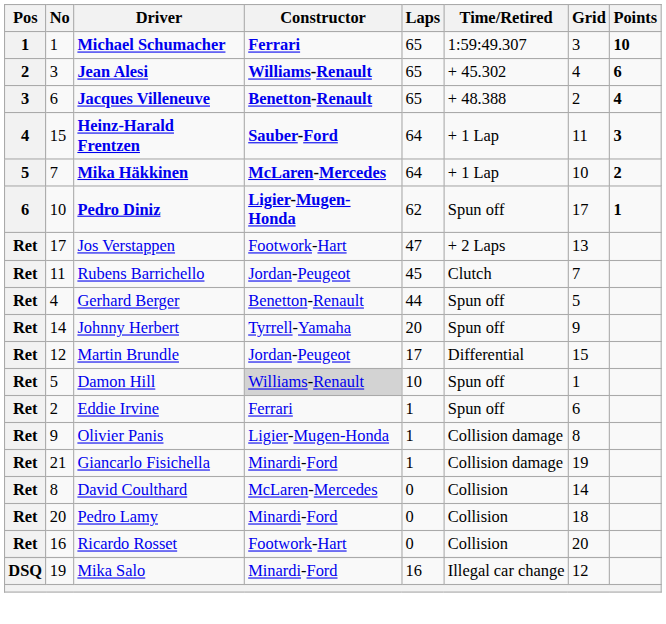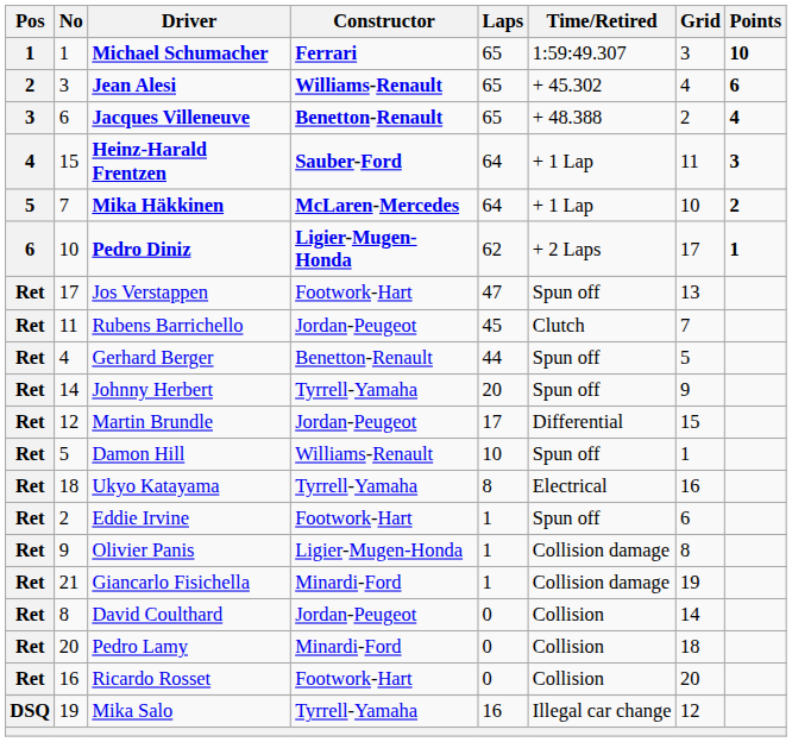 <table class="wikitable" style="font-size: 95%;">
 <tr>
 <th>Pos</th>
 <th>No</th>
 <th>Driver</th>
 <th>Constructor</th>
 <th>Laps</th>
 <th>Time/Retired</th>
 <th>Grid</th>
 <th>Points</th>
 </tr>
 <tr>
 <th>1</th>
 <td>1</td>
 <td> <strong><a href='#'>Michael Schumacher</a></strong></td>
 <td><strong><a href='#'>Ferrari</a></strong></td>
 <td>65</td>
 <td>1:59:49.307</td>
 <td>3</td>
 <td><strong>10</strong></td>
 </tr>
 <tr>
 <th>2</th>
 <td>3</td>
 <td> <strong><a href='#'>Jean Alesi</a></strong></td>
 <td><strong><a href='#'>Williams</a>-<a href='#'>Renault</a></strong></td>
 <td>65</td>
 <td>+ 45.302</td>
 <td>4</td>
 <td><strong>6</strong></td>
 </tr>
 <tr>
 <th>3</th>
 <td>6</td>
 <td> <strong><a href='#'>Jacques Villeneuve</a></strong></td>
 <td><strong><a href='#'>Benetton</a>-<a href='#'>Renault</a></strong></td>
 <td>65</td>
 <td>+ 48.388</td>
 <td>2</td>
 <td><strong>4</strong></td>
 </tr>
 <tr>
 <th>4</th>
 <td>15</td>
 <td> <strong><a href='#'>Heinz-Harald Frentzen</a></strong></td>
 <td><strong><a href='#'>Sauber</a>-<a href='#'>Ford</a></strong></td>
 <td>64</td>
 <td>+ 1 Lap</td>
 <td>11</td>
 <td><strong>3</strong></td>
 </tr>
 <tr>
 <th>5</th>
 <td>7</td>
 <td> <strong><a href='#'>Mika Häkkinen</a></strong></td>
 <td><strong><a href='#'>McLaren</a>-<a href='#'>Mercedes</a></strong></td>
 <td>64</td>
 <td>+ 1 Lap</td>
 <td>10</td>
 <td><strong>2</strong></td>
 </tr>
 <tr>
 <th>6</th>
 <td>10</td>
 <td> <strong><a href='#'>Pedro Diniz</a></strong></td>
 <td><strong><a href='#'>Ligier</a>-<a href='#'>Mugen-Honda</a></strong></td>
 <td>62</td>
-<td>Spun off</td>
+<td>+ 2 Laps</td>
 <td>17</td>
 <td><strong>1</strong></td>
 </tr>
 <tr>
 <th>Ret</th>
 <td>17</td>
 <td> <a href='#'>Jos Verstappen</a></td>
 <td><a href='#'>Footwork</a>-<a href='#'>Hart</a></td>
 <td>47</td>
-<td>+ 2 Laps</td>
+<td>Spun off</td>
 <td>13</td>
 <td> </td>
 </tr>
 <tr>
 <th>Ret</th>
 <td>11</td>
 <td> <a href='#'>Rubens Barrichello</a></td>
 <td><a href='#'>Jordan</a>-<a href='#'>Peugeot</a></td>
 <td>45</td>
 <td>Clutch</td>
 <td>7</td>
 <td> </td>
 </tr>
 <tr>
 <th>Ret</th>
 <td>4</td>
 <td> <a href='#'>Gerhard Berger</a></td>
 <td><a href='#'>Benetton</a>-<a href='#'>Renault</a></td>
 <td>44</td>
 <td>Spun off</td>
 <td>5</td>
 <td> </td>
 </tr>
 <tr>
 <th>Ret</th>
 <td>14</td>
 <td> <a href='#'>Johnny Herbert</a></td>
 <td><a href='#'>Tyrrell</a>-<a href='#'>Yamaha</a></td>
 <td>20</td>
 <td>Spun off</td>
 <td>9</td>
 <td> </td>
 </tr>
 <tr>
 <th>Ret</th>
 <td>12</td>
 <td> <a href='#'>Martin Brundle</a></td>
 <td><a href='#'>Jordan</a>-<a href='#'>Peugeot</a></td>
 <td>17</td>
 <td>Differential</td>
 <td>15</td>
 <td> </td>
 </tr>
 <tr>
 <th>Ret</th>
 <td>5</td>
 <td> <a href='#'>Damon Hill</a></td>
-<td style="background: lightgrey;"><a href='#'>Williams</a>-<a href='#'>Renault</a></td>
+<td><a href='#'>Williams</a>-<a href='#'>Renault</a></td>
 <td>10</td>
 <td>Spun off</td>
 <td>1</td>
 <td> </td>
 </tr>
 <tr>
 <th>Ret</th>
+<td>18</td>
+<td> <a href='#'>Ukyo Katayama</a></td>
+<td><a href='#'>Tyrrell</a>-<a href='#'>Yamaha</a></td>
+<td>8</td>
+<td>Electrical</td>
+<td>16</td>
+<td> </td>
+</tr>
+<tr>
+<th>Ret</th>
 <td>2</td>
 <td> <a href='#'>Eddie Irvine</a></td>
-<td><a href='#'>Ferrari</a></td>
+<td><a href='#'>Footwork</a>-<a href='#'>Hart</a></td>
 <td>1</td>
 <td>Spun off</td>
 <td>6</td>
 <td> </td>
 </tr>
 <tr>
 <th>Ret</th>
 <td>9</td>
 <td> <a href='#'>Olivier Panis</a></td>
 <td><a href='#'>Ligier</a>-<a href='#'>Mugen-Honda</a></td>
 <td>1</td>
 <td>Collision damage</td>
 <td>8</td>
 <td> </td>
 </tr>
 <tr>
 <th>Ret</th>
 <td>21</td>
 <td> <a href='#'>Giancarlo Fisichella</a></td>
 <td><a href='#'>Minardi</a>-<a href='#'>Ford</a></td>
 <td>1</td>
 <td>Collision damage</td>
 <td>19</td>
 <td> </td>
 </tr>
 <tr>
 <th>Ret</th>
 <td>8</td>
 <td> <a href='#'>David Coulthard</a></td>
-<td><a href='#'>McLaren</a>-<a href='#'>Mercedes</a></td>
+<td><a href='#'>Jordan</a>-<a href='#'>Peugeot</a></td>
 <td>0</td>
 <td>Collision</td>
 <td>14</td>
 <td> </td>
 </tr>
 <tr>
 <th>Ret</th>
 <td>20</td>
 <td> <a href='#'>Pedro Lamy</a></td>
 <td><a href='#'>Minardi</a>-<a href='#'>Ford</a></td>
 <td>0</td>
 <td>Collision</td>
 <td>18</td>
 <td> </td>
 </tr>
 <tr>
 <th>Ret</th>
 <td>16</td>
 <td> <a href='#'>Ricardo Rosset</a></td>
 <td><a href='#'>Footwork</a>-<a href='#'>Hart</a></td>
 <td>0</td>
 <td>Collision</td>
 <td>20</td>
 <td> </td>
 </tr>
 <tr>
 </tr>
 <tr>
 <th>DSQ</th>
 <td>19</td>
 <td> <a href='#'>Mika Salo</a></td>
-<td><a href='#'>Minardi</a>-<a href='#'>Ford</a></td>
+<td><a href='#'>Tyrrell</a>-<a href='#'>Yamaha</a></td>
 <td>16</td>
 <td>Illegal car change</td>
 <td>12</td>
 <td> </td>
 </tr>
 <tr>
 <th colspan="8"></th>
 </tr>
 </table>
